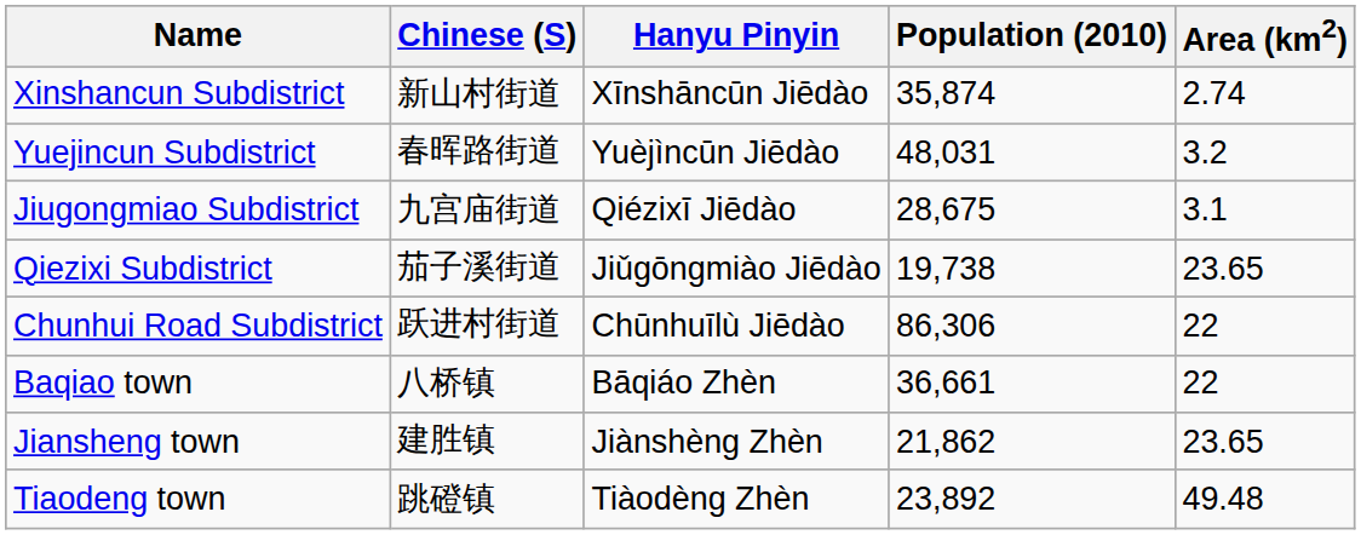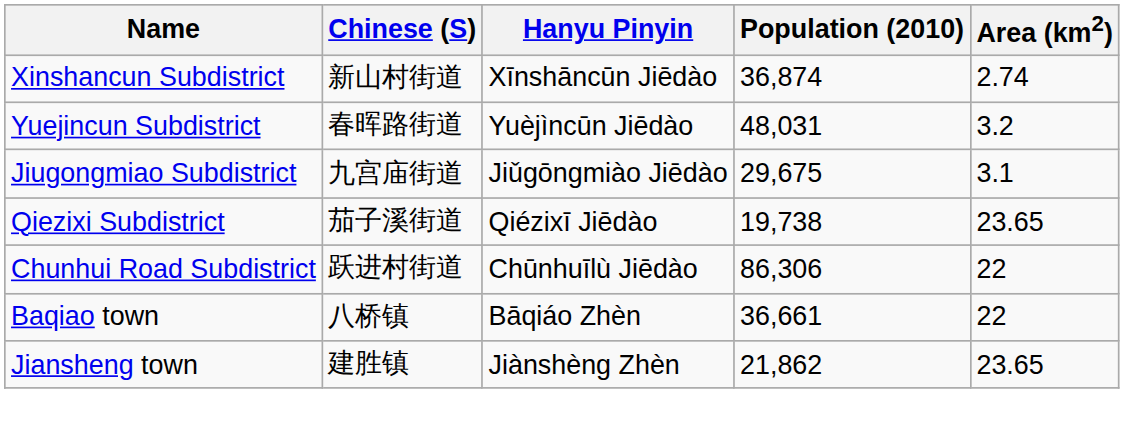 <table class="wikitable">
 <tr>
 <th>Name</th>
 <th><a href='#'>Chinese</a> (<a href='#'>S</a>)</th>
 <th><a href='#'>Hanyu Pinyin</a></th>
 <th>Population (2010)</th>
 <th>Area (km<sup>2</sup>)</th>
 </tr>
 <tr>
 <td><a href='#'>Xinshancun Subdistrict</a></td>
 <td>新山村街道</td>
 <td>Xīnshāncūn Jiēdào</td>
-<td>35,874</td>
+<td>36,874</td>
 <td>2.74</td>
 </tr>
 <tr>
 <td><a href='#'>Yuejincun Subdistrict</a></td>
 <td>春晖路街道</td>
 <td>Yuèjìncūn Jiēdào</td>
 <td>48,031</td>
 <td>3.2</td>
 </tr>
 <tr>
 <td><a href='#'>Jiugongmiao Subdistrict</a></td>
 <td>九宫庙街道</td>
-<td>Qiézixī Jiēdào</td>
-<td>28,675</td>
+<td>Jiǔgōngmiào Jiēdào</td>
+<td>29,675</td>
 <td>3.1</td>
 </tr>
 <tr>
 <td><a href='#'>Qiezixi Subdistrict</a></td>
 <td>茄子溪街道</td>
-<td>Jiǔgōngmiào Jiēdào</td>
+<td>Qiézixī Jiēdào</td>
 <td>19,738</td>
 <td>23.65</td>
 </tr>
 <tr>
 <td><a href='#'>Chunhui Road Subdistrict</a></td>
 <td>跃进村街道</td>
 <td>Chūnhuīlù Jiēdào</td>
 <td>86,306</td>
 <td>22</td>
 </tr>
 <tr>
 <td><a href='#'>Baqiao</a> town</td>
 <td>八桥镇</td>
 <td>Bāqiáo Zhèn</td>
 <td>36,661</td>
 <td>22</td>
 </tr>
 <tr>
 <td><a href='#'>Jiansheng</a> town</td>
 <td>建胜镇</td>
 <td>Jiànshèng Zhèn</td>
 <td>21,862</td>
 <td>23.65</td>
 </tr>
-<tr>
-<td><a href='#'>Tiaodeng</a> town</td>
-<td>跳磴镇</td>
-<td>Tiàodèng Zhèn</td>
-<td>23,892</td>
-<td>49.48</td>
-</tr>
 </table>
